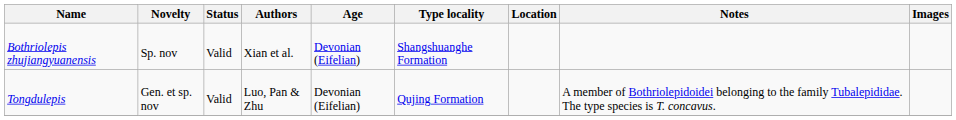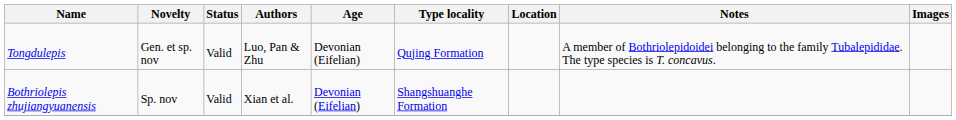 <table class="wikitable sortable" align="center" width="100%">
 <tr>
 <th>Name</th>
 <th>Novelty</th>
 <th>Status</th>
 <th>Authors</th>
 <th>Age</th>
 <th>Type locality</th>
 <th>Location</th>
 <th>Notes</th>
 <th>Images</th>
 </tr>
 <tr>
+<td><br><em><a href='#'>Tongdulepis</a></em></td>
+<td><br>Gen. et sp. nov</td>
+<td><br>Valid</td>
+<td><br>Luo, Pan & Zhu</td>
+<td><br>Devonian (Eifelian)</td>
+<td><br><a href='#'>Qujing Formation</a></td>
+<td><br></td>
+<td><br>A member of <a href='#'>Bothriolepidoidei</a> belonging to the family <a href='#'>Tubalepididae</a>. The type species is <em>T. concavus</em>.</td>
+<td></td>
+</tr>
+<tr>
 <td><br><em><a href='#'>Bothriolepis zhujiangyuanensis</a></em></td>
 <td><br>Sp. nov</td>
 <td><br>Valid</td>
 <td><br>Xian et al.</td>
 <td><br><a href='#'>Devonian</a> (<a href='#'>Eifelian</a>)</td>
 <td><br><a href='#'>Shangshuanghe Formation</a></td>
 <td><br></td>
 <td></td>
 <td></td>
 </tr>
 <tr>
-<td><br><em><a href='#'>Tongdulepis</a></em></td>
-<td><br>Gen. et sp. nov</td>
-<td><br>Valid</td>
-<td><br>Luo, Pan & Zhu</td>
-<td><br>Devonian (Eifelian)</td>
-<td><br><a href='#'>Qujing Formation</a></td>
-<td><br></td>
-<td><br>A member of <a href='#'>Bothriolepidoidei</a> belonging to the family <a href='#'>Tubalepididae</a>. The type species is <em>T. concavus</em>.</td>
-<td></td>
-</tr>
-<tr>
 </tr>
 </table>
